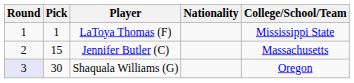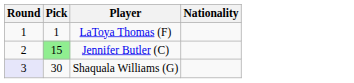 <table class="wikitable">
 <tr>
 <th>Round</th>
 <th>Pick</th>
 <th>Player</th>
 <th>Nationality</th>
-<th>College/School/Team</th>
 </tr>
 <tr align="center">
 <td>1</td>
 <td>1</td>
 <td><a href='#'>LaToya Thomas</a> (F)</td>
 <td></td>
-<td><a href='#'>Mississippi State</a></td>
 </tr>
 <tr align="center">
 <td>2</td>
-<td>15</td>
+<td style="background: lightgreen;">15</td>
 <td><a href='#'>Jennifer Butler</a> (C)</td>
 <td></td>
-<td><a href='#'>Massachusetts</a></td>
 </tr>
 <tr align="center">
 <td style="background: lavender;">3</td>
 <td>30</td>
 <td>Shaquala Williams (G)</td>
 <td></td>
-<td><a href='#'>Oregon</a></td>
 </tr>
 </table>
